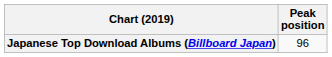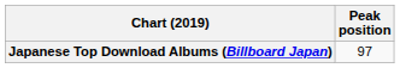 <table class="wikitable sortable plainrowheaders" style="text-align:center">
 <tr>
 <th scope="col">Chart (2019)</th>
 <th scope="col">Peak<br>position</th>
 </tr>
 <tr>
 <th scope="row">Japanese Top Download Albums (<em><a href='#'>Billboard Japan</a></em>)</th>
-<td>96</td>
+<td>97</td>
 </tr>
 </table>
